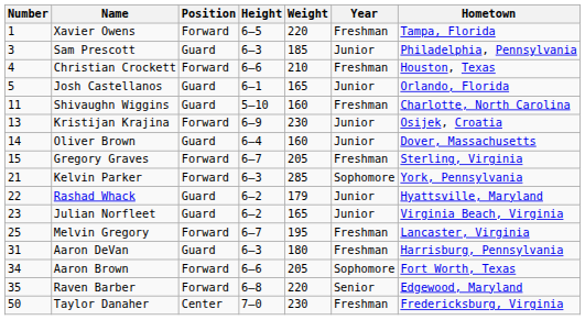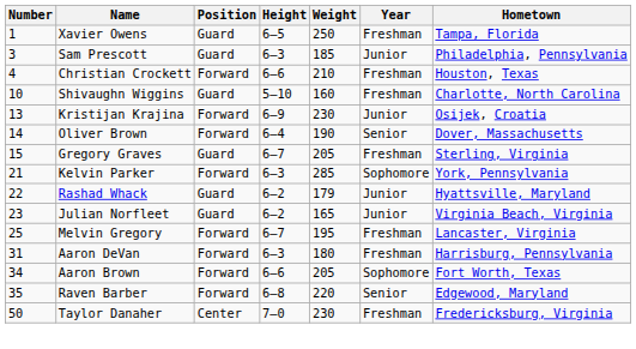 <table class="wikitable" style="font-size: 95%;">
 <tr>
 <th>Number</th>
 <th>Name</th>
 <th>Position</th>
 <th>Height</th>
 <th>Weight</th>
 <th>Year</th>
 <th>Hometown</th>
 </tr>
 <tr>
 <td>1</td>
 <td>Xavier Owens</td>
-<td>Forward</td>
+<td>Guard</td>
 <td>6–5</td>
-<td>220</td>
+<td>250</td>
 <td>Freshman</td>
 <td><a href='#'>Tampa, Florida</a></td>
 </tr>
 <tr>
 <td>3</td>
 <td>Sam Prescott</td>
 <td>Guard</td>
 <td>6–3</td>
 <td>185</td>
 <td>Junior</td>
 <td><a href='#'>Philadelphia</a>, <a href='#'>Pennsylvania</a></td>
 </tr>
 <tr>
 <td>4</td>
 <td>Christian Crockett</td>
 <td>Forward</td>
 <td>6–6</td>
 <td>210</td>
 <td>Freshman</td>
 <td><a href='#'>Houston</a>, <a href='#'>Texas</a></td>
 </tr>
 <tr>
-<td>5</td>
-<td>Josh Castellanos</td>
-<td>Guard</td>
-<td>6–1</td>
-<td>165</td>
-<td>Junior</td>
-<td><a href='#'>Orlando, Florida</a></td>
-</tr>
-<tr>
-<td>11</td>
+<td>10</td>
 <td>Shivaughn Wiggins</td>
 <td>Guard</td>
 <td>5–10</td>
 <td>160</td>
 <td>Freshman</td>
 <td><a href='#'>Charlotte, North Carolina</a></td>
 </tr>
 <tr>
 <td>13</td>
 <td>Kristijan Krajina</td>
 <td>Forward</td>
 <td>6–9</td>
 <td>230</td>
 <td>Junior</td>
 <td><a href='#'>Osijek</a>, <a href='#'>Croatia</a></td>
 </tr>
 <tr>
 <td>14</td>
 <td>Oliver Brown</td>
-<td>Guard</td>
+<td>Forward</td>
 <td>6–4</td>
-<td>160</td>
-<td>Junior</td>
+<td>190</td>
+<td>Senior</td>
 <td><a href='#'>Dover, Massachusetts</a></td>
 </tr>
 <tr>
 <td>15</td>
 <td>Gregory Graves</td>
-<td>Forward</td>
+<td>Guard</td>
 <td>6–7</td>
 <td>205</td>
 <td>Freshman</td>
 <td><a href='#'>Sterling, Virginia</a></td>
 </tr>
 <tr>
 <td>21</td>
 <td>Kelvin Parker</td>
 <td>Forward</td>
 <td>6–3</td>
 <td>285</td>
 <td>Sophomore</td>
 <td><a href='#'>York, Pennsylvania</a></td>
 </tr>
 <tr>
 <td>22</td>
 <td><a href='#'>Rashad Whack</a></td>
 <td>Guard</td>
 <td>6–2</td>
 <td>179</td>
 <td>Junior</td>
 <td><a href='#'>Hyattsville, Maryland</a></td>
 </tr>
 <tr>
 <td>23</td>
 <td>Julian Norfleet</td>
 <td>Guard</td>
 <td>6–2</td>
 <td>165</td>
 <td>Junior</td>
 <td><a href='#'>Virginia Beach, Virginia</a></td>
 </tr>
 <tr>
 <td>25</td>
 <td>Melvin Gregory</td>
 <td>Forward</td>
 <td>6–7</td>
 <td>195</td>
 <td>Freshman</td>
 <td><a href='#'>Lancaster, Virginia</a></td>
 </tr>
 <tr>
 <td>31</td>
 <td>Aaron DeVan</td>
-<td>Guard</td>
+<td>Forward</td>
 <td>6–3</td>
 <td>180</td>
 <td>Freshman</td>
 <td><a href='#'>Harrisburg, Pennsylvania</a></td>
 </tr>
 <tr>
 <td>34</td>
 <td>Aaron Brown</td>
 <td>Forward</td>
 <td>6–6</td>
 <td>205</td>
 <td>Sophomore</td>
 <td><a href='#'>Fort Worth, Texas</a></td>
 </tr>
 <tr>
 <td>35</td>
 <td>Raven Barber</td>
 <td>Forward</td>
 <td>6–8</td>
 <td>220</td>
 <td>Senior</td>
 <td><a href='#'>Edgewood, Maryland</a></td>
 </tr>
 <tr>
 <td>50</td>
 <td>Taylor Danaher</td>
 <td>Center</td>
 <td>7–0</td>
 <td>230</td>
 <td>Freshman</td>
 <td><a href='#'>Fredericksburg, Virginia</a></td>
 </tr>
 </table>
